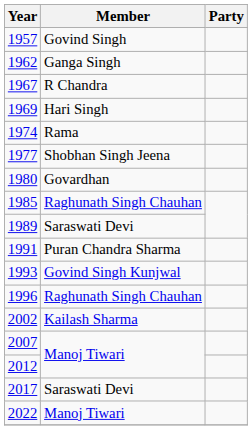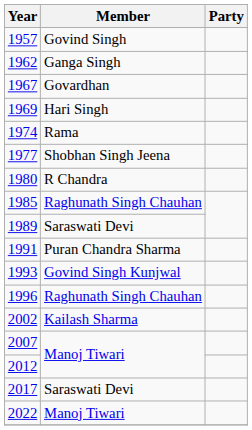 <table class="wikitable">
 <tr>
 <th>Year</th>
 <th>Member</th>
 <th colspan="2">Party</th>
 </tr>
 <tr>
 <td><a href='#'>1957</a></td>
 <td>Govind Singh</td>
 <td></td>
 </tr>
 <tr>
 <td><a href='#'>1962</a></td>
 <td>Ganga Singh</td>
 <td></td>
 </tr>
 <tr>
 <td><a href='#'>1967</a></td>
-<td>R Chandra</td>
+<td>Govardhan</td>
 <td></td>
 </tr>
 <tr>
 <td><a href='#'>1969</a></td>
 <td>Hari Singh</td>
 <td></td>
 </tr>
 <tr>
 <td><a href='#'>1974</a></td>
 <td>Rama</td>
 </tr>
 <tr>
 <td><a href='#'>1977</a></td>
 <td>Shobhan Singh Jeena</td>
 <td></td>
 </tr>
 <tr>
 <td><a href='#'>1980</a></td>
-<td>Govardhan</td>
+<td>R Chandra</td>
 <td></td>
 </tr>
 <tr>
 <td><a href='#'>1985</a></td>
 <td><a href='#'>Raghunath Singh Chauhan</a></td>
 </tr>
 <tr>
 <td><a href='#'>1989</a></td>
 <td>Saraswati Devi</td>
 </tr>
 <tr>
 <td><a href='#'>1991</a></td>
 <td>Puran Chandra Sharma</td>
 <td></td>
 </tr>
 <tr>
 <td><a href='#'>1993</a></td>
 <td><a href='#'>Govind Singh Kunjwal</a></td>
 <td></td>
 </tr>
 <tr>
 <td><a href='#'>1996</a></td>
 <td><a href='#'>Raghunath Singh Chauhan</a></td>
 <td></td>
 </tr>
 <tr>
 <td><a href='#'>2002</a></td>
 <td><a href='#'>Kailash Sharma</a></td>
 </tr>
 <tr>
 <td><a href='#'>2007</a></td>
 <td rowspan="2"><a href='#'>Manoj Tiwari</a></td>
 <td></td>
 </tr>
 <tr>
 <td><a href='#'>2012</a></td>
 </tr>
 <tr>
 <td><a href='#'>2017</a></td>
 <td>Saraswati Devi</td>
 <td></td>
 </tr>
 <tr>
 <td><a href='#'>2022</a></td>
 <td><a href='#'>Manoj Tiwari</a></td>
 <td></td>
 </tr>
 <tr>
 </tr>
 </table>
